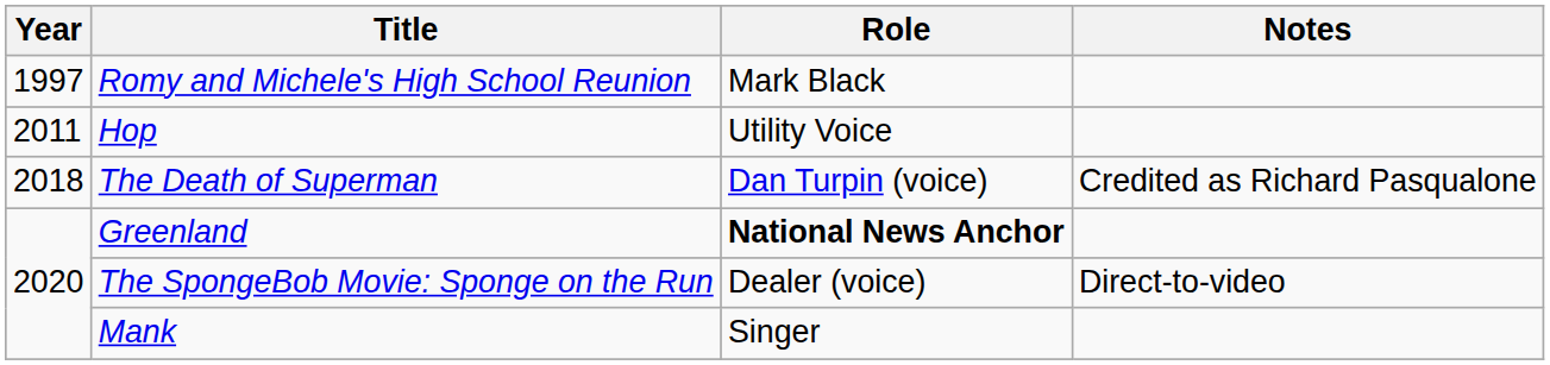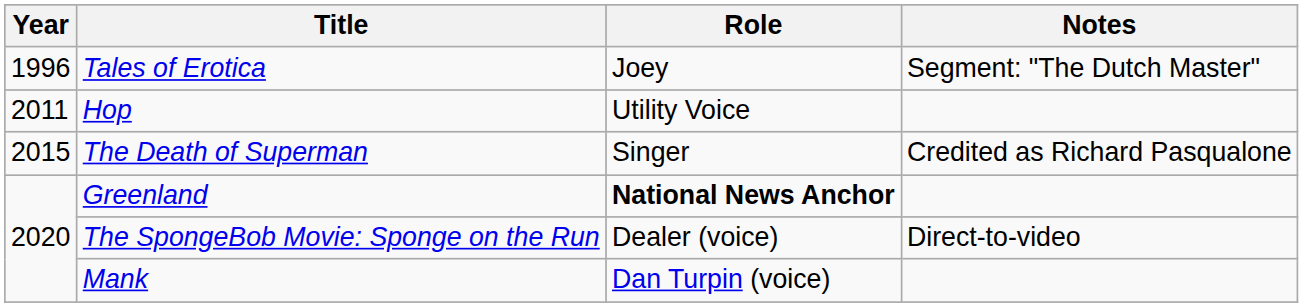 <table class="wikitable sortable">
 <tr>
 <th>Year</th>
 <th>Title</th>
 <th>Role</th>
 <th class="unsortable">Notes</th>
 </tr>
 <tr>
-<td>1997</td>
-<td><em><a href='#'>Romy and Michele's High School Reunion</a></em></td>
-<td>Mark Black</td>
-<td></td>
+<td>1996</td>
+<td><em><a href='#'>Tales of Erotica</a></em></td>
+<td>Joey</td>
+<td>Segment: "The Dutch Master"</td>
 </tr>
 <tr>
 <td>2011</td>
 <td><em><a href='#'>Hop</a></em></td>
 <td>Utility Voice</td>
 <td></td>
 </tr>
 <tr>
-<td>2018</td>
+<td>2015</td>
 <td><em><a href='#'>The Death of Superman</a></em></td>
-<td><a href='#'>Dan Turpin</a> (voice)</td>
+<td>Singer</td>
 <td>Credited as Richard Pasqualone</td>
 </tr>
 <tr>
 <td rowspan="3">2020</td>
 <td><em><a href='#'>Greenland</a></em></td>
 <td><strong>National News Anchor</strong></td>
 <td></td>
 </tr>
 <tr>
 <td><em><a href='#'>The SpongeBob Movie: Sponge on the Run</a></em></td>
 <td>Dealer (voice)</td>
 <td>Direct-to-video</td>
 </tr>
 <tr>
 <td><em><a href='#'>Mank</a></em></td>
-<td>Singer</td>
+<td><a href='#'>Dan Turpin</a> (voice)</td>
 <td></td>
 </tr>
 </table>
